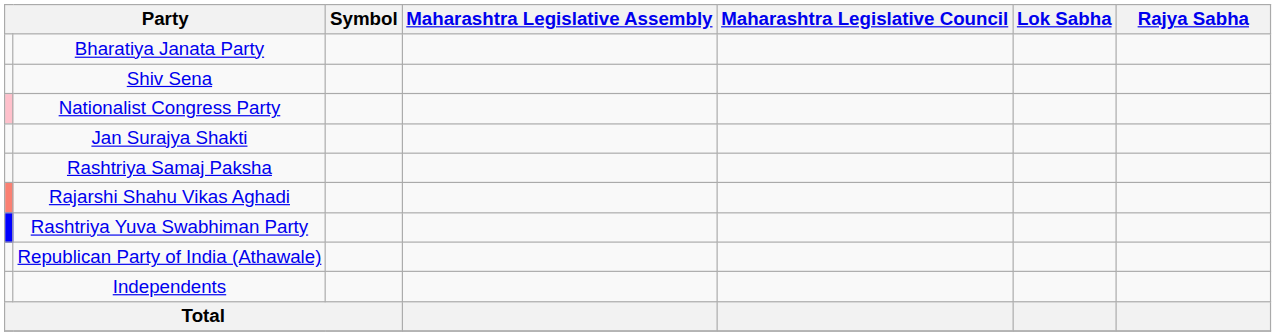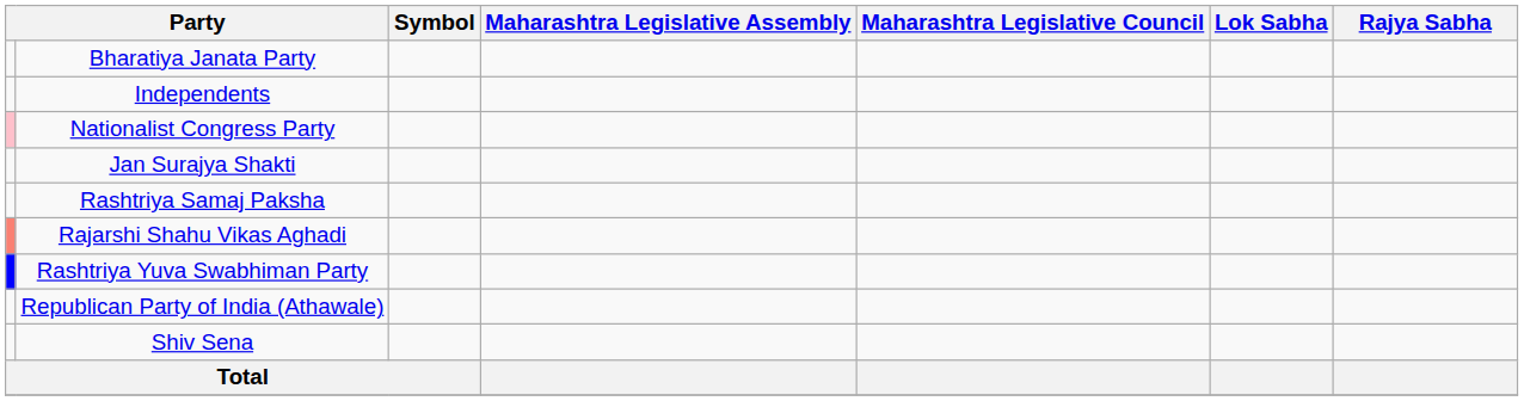 <table class="wikitable sortable" style="text-align: center;">
 <tr>
 <th colspan=2>Party</th>
 <th>Symbol</th>
 <th><a href='#'>Maharashtra Legislative Assembly</a></th>
 <th><a href='#'>Maharashtra Legislative Council</a></th>
 <th><a href='#'>Lok Sabha</a></th>
 <th style="width:125px;"><a href='#'>Rajya Sabha</a></th>
 </tr>
 <tr>
 <td bgcolor=></td>
 <td><a href='#'>Bharatiya Janata Party</a></td>
 <td></td>
 <td></td>
 <td></td>
 <td></td>
 <td></td>
 </tr>
 <tr>
 <td bgcolor=></td>
-<td><a href='#'>Shiv Sena</a></td>
+<td><a href='#'>Independents</a></td>
 <td></td>
 <td></td>
 <td></td>
 <td></td>
 <td></td>
 </tr>
 <tr>
 <td bgcolor=#FFC0CB></td>
 <td><a href='#'>Nationalist Congress Party</a></td>
 <td></td>
 <td></td>
 <td></td>
 <td></td>
 <td></td>
 </tr>
 <tr>
 <td bgcolor=></td>
 <td><a href='#'>Jan Surajya Shakti</a></td>
 <td></td>
 <td></td>
 <td></td>
 <td></td>
 <td></td>
 </tr>
 <tr>
 <td bgcolor=></td>
 <td><a href='#'>Rashtriya Samaj Paksha</a></td>
 <td></td>
 <td></td>
 <td></td>
 <td></td>
 <td></td>
 </tr>
 <tr>
 <td bgcolor=Salmon></td>
 <td><a href='#'>Rajarshi Shahu Vikas Aghadi</a></td>
 <td></td>
 <td></td>
 <td></td>
 <td></td>
 <td></td>
 </tr>
 <tr>
 <td bgcolor=blue></td>
 <td><a href='#'>Rashtriya Yuva Swabhiman Party</a></td>
 <td></td>
 <td></td>
 <td></td>
 <td></td>
 <td></td>
 </tr>
 <tr>
 <td bgcolor=></td>
 <td><a href='#'>Republican Party of India (Athawale)</a></td>
 <td></td>
 <td></td>
 <td></td>
 <td></td>
 <td></td>
 </tr>
 <tr>
 <td bgcolor=></td>
-<td><a href='#'>Independents</a></td>
+<td><a href='#'>Shiv Sena</a></td>
 <td></td>
 <td></td>
 <td></td>
 <td></td>
 <td></td>
 </tr>
 <tr>
 <th colspan="3"><strong>Total</strong></th>
 <th></th>
 <th></th>
 <th></th>
 <th></th>
 </tr>
 <tr>
 </tr>
 </table>
